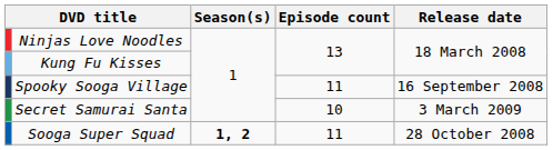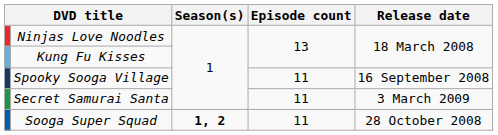 <table class="wikitable" style="text-align: center;">
 <tr>
 <th colspan=2>DVD title</th>
 <th>Season(s)</th>
 <th>Episode count</th>
 <th>Release date</th>
 </tr>
 <tr>
 <td style="background:#ed262b"></td>
 <td><em>Ninjas Love Noodles</em></td>
 <td rowspan=4>1</td>
 <td rowspan=2>13</td>
 <td rowspan=2>18 March 2008</td>
 </tr>
 <tr>
 <td style="background:#65afe0"></td>
 <td><em>Kung Fu Kisses</em></td>
 </tr>
 <tr>
 <td style="background:#1a3763"></td>
 <td><em>Spooky Sooga Village</em></td>
 <td>11</td>
 <td>16 September 2008</td>
 </tr>
 <tr>
 <td style="background:#1e9446"></td>
 <td><em>Secret Samurai Santa</em></td>
-<td>10</td>
+<td>11</td>
 <td>3 March 2009</td>
 </tr>
 <tr>
 <td style="background:#0060af"></td>
 <td><em>Sooga Super Squad</em></td>
 <td><strong>1, 2</strong></td>
 <td>11</td>
 <td>28 October 2008</td>
 </tr>
 </table>
